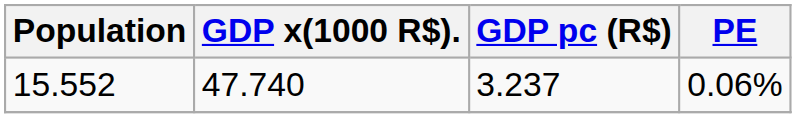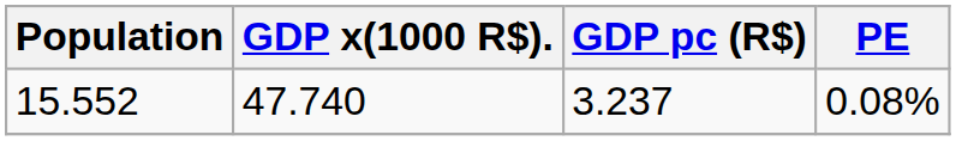 <table class="wikitable" border="1">
 <tr>
 <th>Population </th>
 <th><a href='#'>GDP</a> x(1000 R$).</th>
 <th><a href='#'>GDP pc</a> (R$)</th>
 <th><a href='#'>PE</a></th>
 </tr>
 <tr>
 <td>15.552</td>
 <td>47.740</td>
 <td>3.237</td>
-<td>0.06%</td>
+<td>0.08%</td>
 </tr>
 <tr>
 </tr>
 </table>
